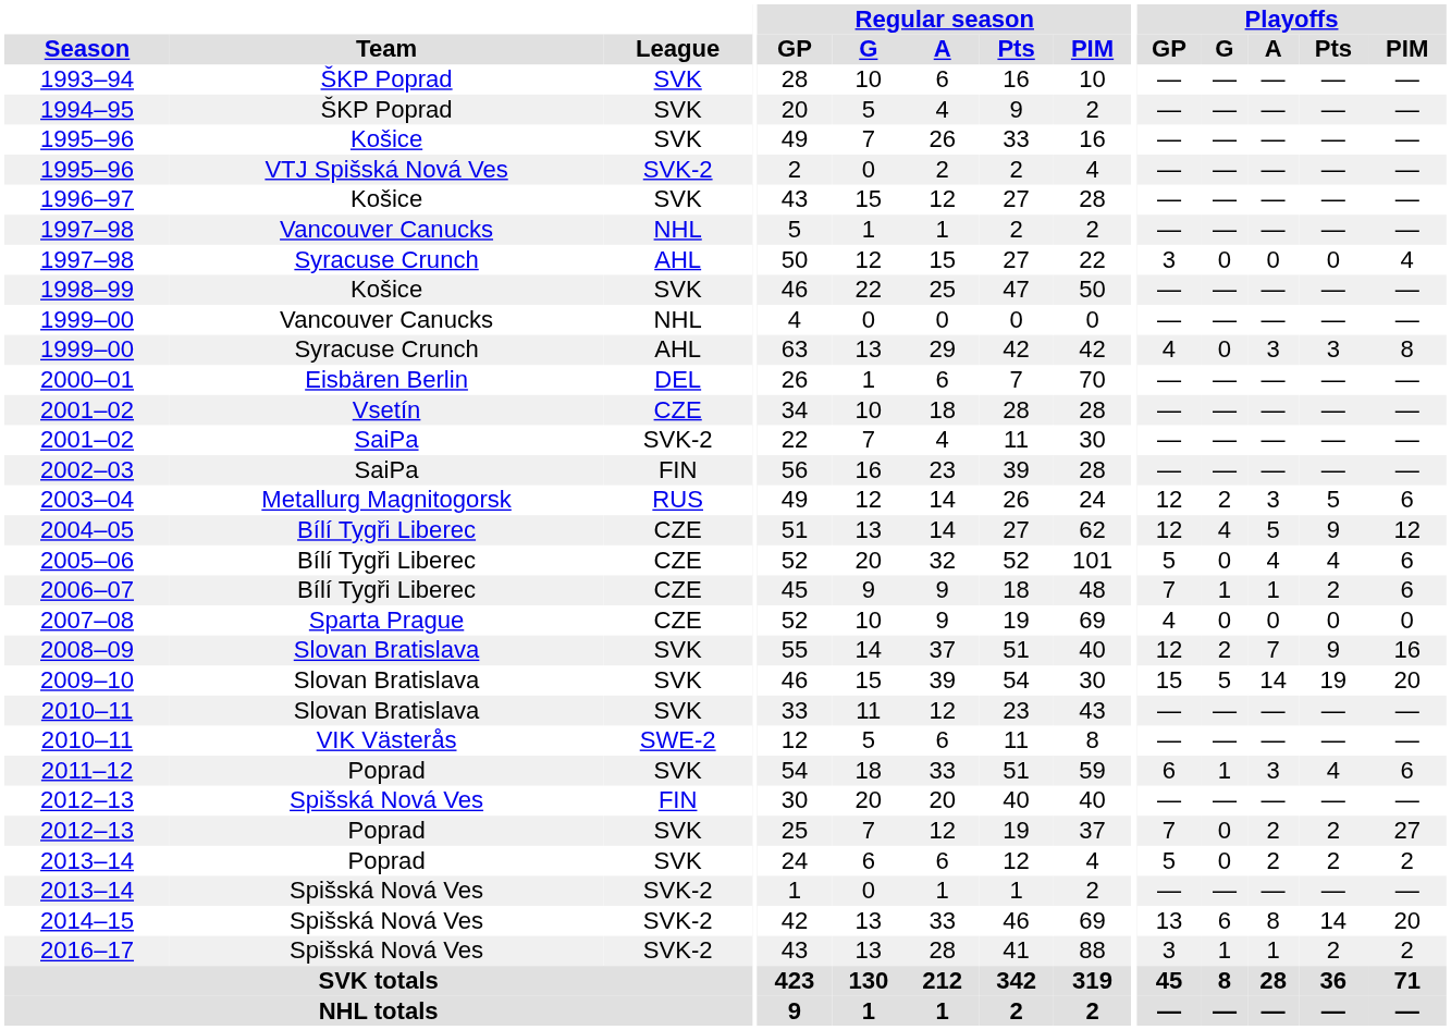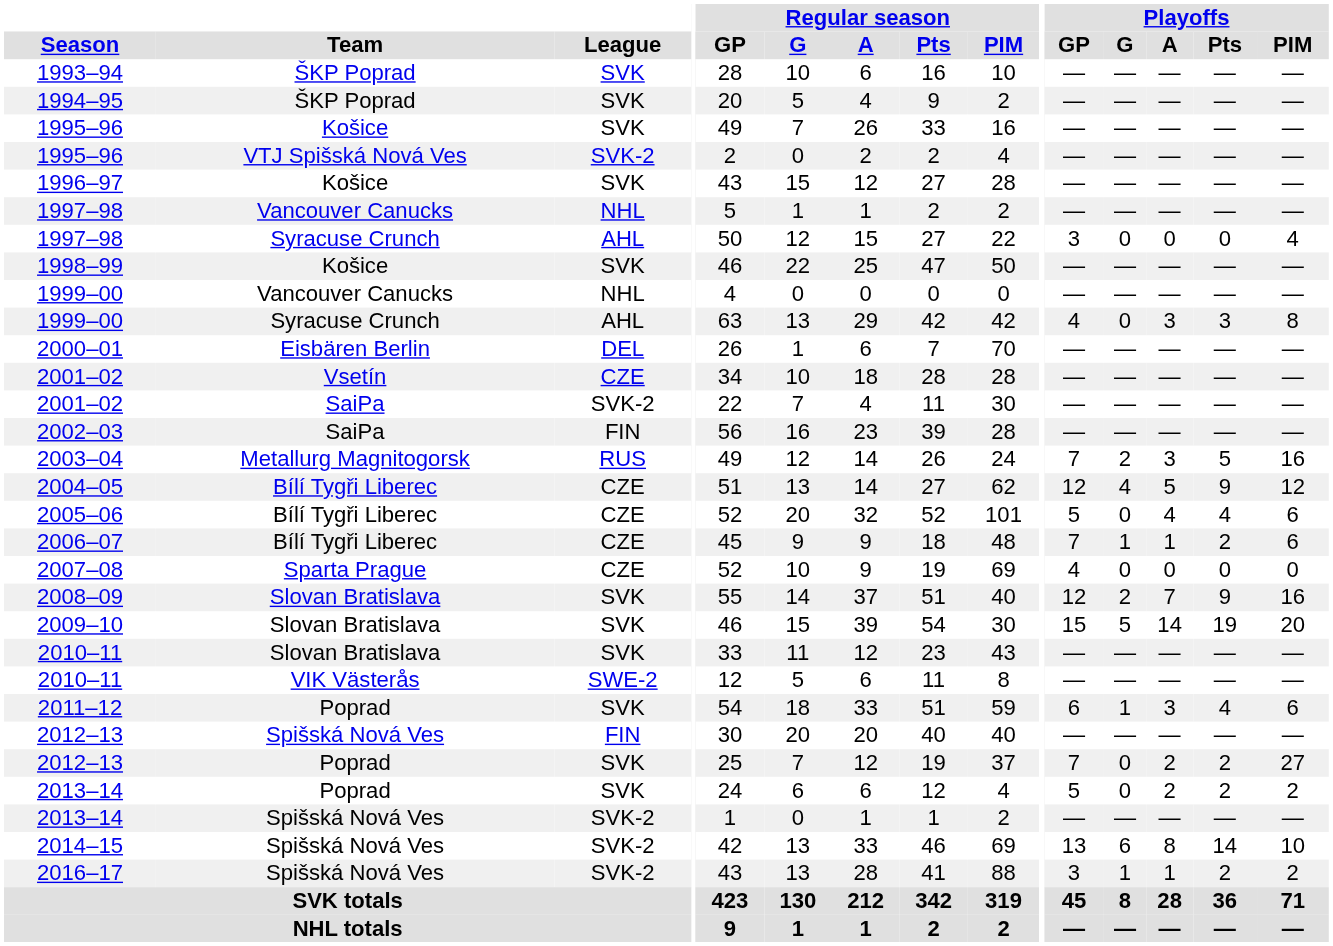 <table border="0" cellpadding="1" cellspacing="0" style="text-align:center; width:60em">
 <tr bgcolor="#e0e0e0">
 <th colspan="3" bgcolor="#ffffff"></th>
 <th rowspan="100" bgcolor="#ffffff"></th>
 <th colspan="5"><a href='#'>Regular season</a></th>
 <th rowspan="100" bgcolor="#ffffff"></th>
 <th colspan="5"><a href='#'>Playoffs</a></th>
 </tr>
 <tr bgcolor="#e0e0e0">
 <th><a href='#'>Season</a></th>
 <th>Team</th>
 <th>League</th>
 <th>GP</th>
 <th><a href='#'>G</a></th>
 <th><a href='#'>A</a></th>
 <th><a href='#'>Pts</a></th>
 <th><a href='#'>PIM</a></th>
 <th>GP</th>
 <th>G</th>
 <th>A</th>
 <th>Pts</th>
 <th>PIM</th>
 </tr>
 <tr>
 <td><a href='#'>1993–94</a></td>
 <td><a href='#'>ŠKP Poprad</a></td>
 <td><a href='#'>SVK</a></td>
 <td>28</td>
 <td>10</td>
 <td>6</td>
 <td>16</td>
 <td>10</td>
 <td>—</td>
 <td>—</td>
 <td>—</td>
 <td>—</td>
 <td>—</td>
 </tr>
 <tr bgcolor="#f0f0f0">
 <td><a href='#'>1994–95</a></td>
 <td>ŠKP Poprad</td>
 <td>SVK</td>
 <td>20</td>
 <td>5</td>
 <td>4</td>
 <td>9</td>
 <td>2</td>
 <td>—</td>
 <td>—</td>
 <td>—</td>
 <td>—</td>
 <td>—</td>
 </tr>
 <tr>
 <td><a href='#'>1995–96</a></td>
 <td><a href='#'>Košice</a></td>
 <td>SVK</td>
 <td>49</td>
 <td>7</td>
 <td>26</td>
 <td>33</td>
 <td>16</td>
 <td>—</td>
 <td>—</td>
 <td>—</td>
 <td>—</td>
 <td>—</td>
 </tr>
 <tr bgcolor="#f0f0f0">
 <td><a href='#'>1995–96</a></td>
 <td><a href='#'>VTJ Spišská Nová Ves</a></td>
 <td><a href='#'>SVK-2</a></td>
 <td>2</td>
 <td>0</td>
 <td>2</td>
 <td>2</td>
 <td>4</td>
 <td>—</td>
 <td>—</td>
 <td>—</td>
 <td>—</td>
 <td>—</td>
 </tr>
 <tr>
 <td><a href='#'>1996–97</a></td>
 <td>Košice</td>
 <td>SVK</td>
 <td>43</td>
 <td>15</td>
 <td>12</td>
 <td>27</td>
 <td>28</td>
 <td>—</td>
 <td>—</td>
 <td>—</td>
 <td>—</td>
 <td>—</td>
 </tr>
 <tr bgcolor="#f0f0f0">
 <td><a href='#'>1997–98</a></td>
 <td><a href='#'>Vancouver Canucks</a></td>
 <td><a href='#'>NHL</a></td>
 <td>5</td>
 <td>1</td>
 <td>1</td>
 <td>2</td>
 <td>2</td>
 <td>—</td>
 <td>—</td>
 <td>—</td>
 <td>—</td>
 <td>—</td>
 </tr>
 <tr>
 <td><a href='#'>1997–98</a></td>
 <td><a href='#'>Syracuse Crunch</a></td>
 <td><a href='#'>AHL</a></td>
 <td>50</td>
 <td>12</td>
 <td>15</td>
 <td>27</td>
 <td>22</td>
 <td>3</td>
 <td>0</td>
 <td>0</td>
 <td>0</td>
 <td>4</td>
 </tr>
 <tr bgcolor="#f0f0f0">
 <td><a href='#'>1998–99</a></td>
 <td>Košice</td>
 <td>SVK</td>
 <td>46</td>
 <td>22</td>
 <td>25</td>
 <td>47</td>
 <td>50</td>
 <td>—</td>
 <td>—</td>
 <td>—</td>
 <td>—</td>
 <td>—</td>
 </tr>
 <tr>
 <td><a href='#'>1999–00</a></td>
 <td>Vancouver Canucks</td>
 <td>NHL</td>
 <td>4</td>
 <td>0</td>
 <td>0</td>
 <td>0</td>
 <td>0</td>
 <td>—</td>
 <td>—</td>
 <td>—</td>
 <td>—</td>
 <td>—</td>
 </tr>
 <tr bgcolor="#f0f0f0">
 <td><a href='#'>1999–00</a></td>
 <td>Syracuse Crunch</td>
 <td>AHL</td>
 <td>63</td>
 <td>13</td>
 <td>29</td>
 <td>42</td>
 <td>42</td>
 <td>4</td>
 <td>0</td>
 <td>3</td>
 <td>3</td>
 <td>8</td>
 </tr>
 <tr>
 <td><a href='#'>2000–01</a></td>
 <td><a href='#'>Eisbären Berlin</a></td>
 <td><a href='#'>DEL</a></td>
 <td>26</td>
 <td>1</td>
 <td>6</td>
 <td>7</td>
 <td>70</td>
 <td>—</td>
 <td>—</td>
 <td>—</td>
 <td>—</td>
 <td>—</td>
 </tr>
 <tr bgcolor="#f0f0f0">
 <td><a href='#'>2001–02</a></td>
 <td><a href='#'>Vsetín</a></td>
 <td><a href='#'>CZE</a></td>
 <td>34</td>
 <td>10</td>
 <td>18</td>
 <td>28</td>
 <td>28</td>
 <td>—</td>
 <td>—</td>
 <td>—</td>
 <td>—</td>
 <td>—</td>
 </tr>
 <tr>
 <td><a href='#'>2001–02</a></td>
 <td><a href='#'>SaiPa</a></td>
 <td>SVK-2</td>
 <td>22</td>
 <td>7</td>
 <td>4</td>
 <td>11</td>
 <td>30</td>
 <td>—</td>
 <td>—</td>
 <td>—</td>
 <td>—</td>
 <td>—</td>
 </tr>
 <tr bgcolor="#f0f0f0">
 <td><a href='#'>2002–03</a></td>
 <td>SaiPa</td>
 <td>FIN</td>
 <td>56</td>
 <td>16</td>
 <td>23</td>
 <td>39</td>
 <td>28</td>
 <td>—</td>
 <td>—</td>
 <td>—</td>
 <td>—</td>
 <td>—</td>
 </tr>
 <tr>
 <td><a href='#'>2003–04</a></td>
 <td><a href='#'>Metallurg Magnitogorsk</a></td>
 <td><a href='#'>RUS</a></td>
 <td>49</td>
 <td>12</td>
 <td>14</td>
 <td>26</td>
 <td>24</td>
-<td>12</td>
+<td>7</td>
 <td>2</td>
 <td>3</td>
 <td>5</td>
-<td>6</td>
+<td>16</td>
 </tr>
 <tr bgcolor="#f0f0f0">
 <td><a href='#'>2004–05</a></td>
 <td><a href='#'>Bílí Tygři Liberec</a></td>
 <td>CZE</td>
 <td>51</td>
 <td>13</td>
 <td>14</td>
 <td>27</td>
 <td>62</td>
 <td>12</td>
 <td>4</td>
 <td>5</td>
 <td>9</td>
 <td>12</td>
 </tr>
 <tr>
 <td><a href='#'>2005–06</a></td>
 <td>Bílí Tygři Liberec</td>
 <td>CZE</td>
 <td>52</td>
 <td>20</td>
 <td>32</td>
 <td>52</td>
 <td>101</td>
 <td>5</td>
 <td>0</td>
 <td>4</td>
 <td>4</td>
 <td>6</td>
 </tr>
 <tr bgcolor="#f0f0f0">
 <td><a href='#'>2006–07</a></td>
 <td>Bílí Tygři Liberec</td>
 <td>CZE</td>
 <td>45</td>
 <td>9</td>
 <td>9</td>
 <td>18</td>
 <td>48</td>
 <td>7</td>
 <td>1</td>
 <td>1</td>
 <td>2</td>
 <td>6</td>
 </tr>
 <tr>
 <td><a href='#'>2007–08</a></td>
 <td><a href='#'>Sparta Prague</a></td>
 <td>CZE</td>
 <td>52</td>
 <td>10</td>
 <td>9</td>
 <td>19</td>
 <td>69</td>
 <td>4</td>
 <td>0</td>
 <td>0</td>
 <td>0</td>
 <td>0</td>
 </tr>
 <tr bgcolor="#f0f0f0">
 <td><a href='#'>2008–09</a></td>
 <td><a href='#'>Slovan Bratislava</a></td>
 <td>SVK</td>
 <td>55</td>
 <td>14</td>
 <td>37</td>
 <td>51</td>
 <td>40</td>
 <td>12</td>
 <td>2</td>
 <td>7</td>
 <td>9</td>
 <td>16</td>
 </tr>
 <tr>
 <td><a href='#'>2009–10</a></td>
 <td>Slovan Bratislava</td>
 <td>SVK</td>
 <td>46</td>
 <td>15</td>
 <td>39</td>
 <td>54</td>
 <td>30</td>
 <td>15</td>
 <td>5</td>
 <td>14</td>
 <td>19</td>
 <td>20</td>
 </tr>
 <tr bgcolor="#f0f0f0">
 <td><a href='#'>2010–11</a></td>
 <td>Slovan Bratislava</td>
 <td>SVK</td>
 <td>33</td>
 <td>11</td>
 <td>12</td>
 <td>23</td>
 <td>43</td>
 <td>—</td>
 <td>—</td>
 <td>—</td>
 <td>—</td>
 <td>—</td>
 </tr>
 <tr>
 <td><a href='#'>2010–11</a></td>
 <td><a href='#'>VIK Västerås</a></td>
 <td><a href='#'>SWE-2</a></td>
 <td>12</td>
 <td>5</td>
 <td>6</td>
 <td>11</td>
 <td>8</td>
 <td>—</td>
 <td>—</td>
 <td>—</td>
 <td>—</td>
 <td>—</td>
 </tr>
 <tr bgcolor="#f0f0f0">
 <td><a href='#'>2011–12</a></td>
 <td>Poprad</td>
 <td>SVK</td>
 <td>54</td>
 <td>18</td>
 <td>33</td>
 <td>51</td>
 <td>59</td>
 <td>6</td>
 <td>1</td>
 <td>3</td>
 <td>4</td>
 <td>6</td>
 </tr>
 <tr>
 <td><a href='#'>2012–13</a></td>
 <td><a href='#'>Spišská Nová Ves</a></td>
 <td><a href='#'>FIN</a></td>
 <td>30</td>
 <td>20</td>
 <td>20</td>
 <td>40</td>
 <td>40</td>
 <td>—</td>
 <td>—</td>
 <td>—</td>
 <td>—</td>
 <td>—</td>
 </tr>
 <tr bgcolor="#f0f0f0">
 <td><a href='#'>2012–13</a></td>
 <td>Poprad</td>
 <td>SVK</td>
 <td>25</td>
 <td>7</td>
 <td>12</td>
 <td>19</td>
 <td>37</td>
 <td>7</td>
 <td>0</td>
 <td>2</td>
 <td>2</td>
 <td>27</td>
 </tr>
 <tr>
 <td><a href='#'>2013–14</a></td>
 <td>Poprad</td>
 <td>SVK</td>
 <td>24</td>
 <td>6</td>
 <td>6</td>
 <td>12</td>
 <td>4</td>
 <td>5</td>
 <td>0</td>
 <td>2</td>
 <td>2</td>
 <td>2</td>
 </tr>
 <tr bgcolor="#f0f0f0">
 <td><a href='#'>2013–14</a></td>
 <td>Spišská Nová Ves</td>
 <td>SVK-2</td>
 <td>1</td>
 <td>0</td>
 <td>1</td>
 <td>1</td>
 <td>2</td>
 <td>—</td>
 <td>—</td>
 <td>—</td>
 <td>—</td>
 <td>—</td>
 </tr>
 <tr>
 <td><a href='#'>2014–15</a></td>
 <td>Spišská Nová Ves</td>
 <td>SVK-2</td>
 <td>42</td>
 <td>13</td>
 <td>33</td>
 <td>46</td>
 <td>69</td>
 <td>13</td>
 <td>6</td>
 <td>8</td>
 <td>14</td>
-<td>20</td>
+<td>10</td>
 </tr>
 <tr bgcolor="#f0f0f0">
 <td><a href='#'>2016–17</a></td>
 <td>Spišská Nová Ves</td>
 <td>SVK-2</td>
 <td>43</td>
 <td>13</td>
 <td>28</td>
 <td>41</td>
 <td>88</td>
 <td>3</td>
 <td>1</td>
 <td>1</td>
 <td>2</td>
 <td>2</td>
 </tr>
 <tr bgcolor="#e0e0e0">
 <th colspan="3">SVK totals</th>
 <th>423</th>
 <th>130</th>
 <th>212</th>
 <th>342</th>
 <th>319</th>
 <th>45</th>
 <th>8</th>
 <th>28</th>
 <th>36</th>
 <th>71</th>
 </tr>
 <tr bgcolor="#e0e0e0">
 <th colspan="3">NHL totals</th>
 <th>9</th>
 <th>1</th>
 <th>1</th>
 <th>2</th>
 <th>2</th>
 <th>—</th>
 <th>—</th>
 <th>—</th>
 <th>—</th>
 <th>—</th>
 </tr>
 </table>
